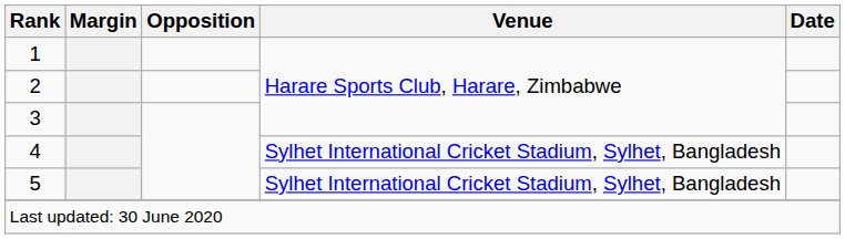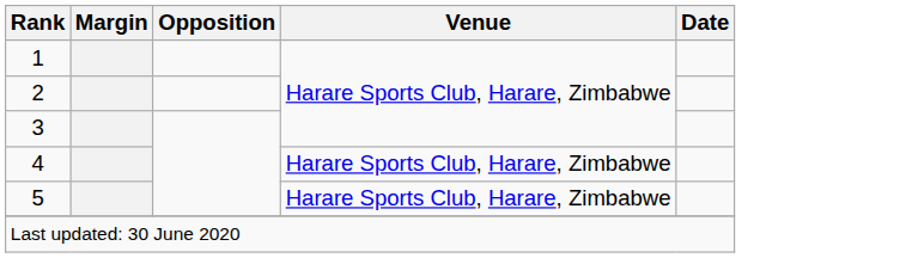 <table class="wikitable plainrowheaders sortable">
 <tr>
 <th scope=col>Rank</th>
 <th scope=col>Margin</th>
 <th scope=col>Opposition</th>
 <th scope=col>Venue</th>
 <th scope=col>Date</th>
 </tr>
 <tr>
 <td align=center>1</td>
 <th scope=row style=text-align:center;></th>
 <td></td>
 <td rowspan=3><a href='#'>Harare Sports Club</a>, <a href='#'>Harare</a>, Zimbabwe</td>
 <td></td>
 </tr>
 <tr>
 <td align=center>2</td>
 <th scope=row style=text-align:center;></th>
 <td></td>
 <td></td>
 </tr>
 <tr>
 <td align=center>3</td>
 <th scope=row style=text-align:center;></th>
 <td rowspan=3></td>
 <td></td>
 </tr>
 <tr>
 <td align=center>4</td>
 <th scope=row style=text-align:center;></th>
-<td><a href='#'>Sylhet International Cricket Stadium</a>, <a href='#'>Sylhet</a>, Bangladesh</td>
+<td><a href='#'>Harare Sports Club</a>, <a href='#'>Harare</a>, Zimbabwe</td>
 <td></td>
 </tr>
 <tr>
 <td align=center>5</td>
 <th scope=row style=text-align:center;></th>
-<td><a href='#'>Sylhet International Cricket Stadium</a>, <a href='#'>Sylhet</a>, Bangladesh</td>
+<td><a href='#'>Harare Sports Club</a>, <a href='#'>Harare</a>, Zimbabwe</td>
 <td></td>
 </tr>
 <tr>
 </tr>
 <tr class=sortbottom>
 <td colspan=5><small>Last updated: 30 June 2020</small></td>
 </tr>
 </table>
